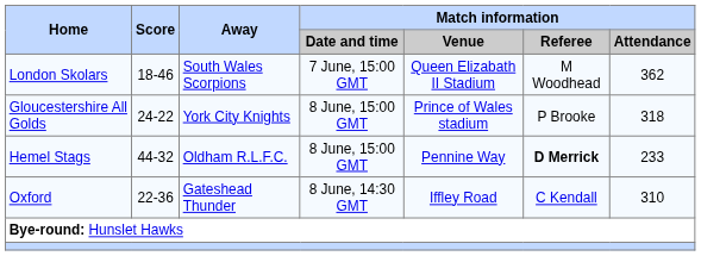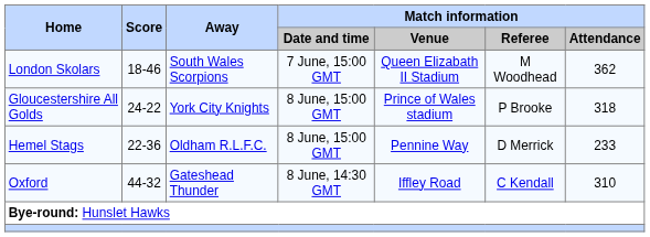 <table border=1 style="border-collapse:collapse; font-size:80%; text-align:center;" cellpadding=3 cellspacing=0 width=100%>
 <tr bgcolor=#C1D8FF>
 <th rowspan=2 width=19%>Home</th>
 <th rowspan=2 width=6%>Score</th>
 <th rowspan=2 width=19%>Away</th>
 <th colspan=6>Match information</th>
 </tr>
 <tr bgcolor=#CCCCCC>
 <th width=17%>Date and time</th>
 <th width=19%>Venue</th>
 <th width=13%>Referee</th>
 <th width=7%>Attendance</th>
 </tr>
 <tr bgcolor=#F5FAFF>
 <td align=left> <a href='#'>London Skolars</a></td>
 <td>18-46</td>
 <td align=left> <a href='#'>South Wales Scorpions</a></td>
 <td>7 June, 15:00 <a href='#'>GMT</a></td>
 <td><a href='#'>Queen Elizabath II Stadium</a></td>
 <td>M Woodhead</td>
 <td>362</td>
 </tr>
 <tr bgcolor=#F5FAFF>
 <td align=left> <a href='#'>Gloucestershire All Golds</a></td>
 <td>24-22</td>
 <td align=left> <a href='#'>York City Knights</a></td>
 <td>8 June, 15:00 <a href='#'>GMT</a></td>
 <td><a href='#'>Prince of Wales stadium</a></td>
 <td>P Brooke</td>
 <td>318</td>
 </tr>
 <tr bgcolor=#F5FAFF>
 <td align=left> <a href='#'>Hemel Stags</a></td>
-<td>44-32</td>
+<td>22-36</td>
 <td align=left> <a href='#'>Oldham R.L.F.C.</a></td>
 <td>8 June, 15:00 <a href='#'>GMT</a></td>
 <td><a href='#'>Pennine Way</a></td>
-<td><strong>D Merrick</strong></td>
+<td>D Merrick</td>
 <td>233</td>
 </tr>
 <tr bgcolor=#F5FAFF>
 <td align=left> <a href='#'>Oxford</a></td>
-<td>22-36</td>
+<td>44-32</td>
 <td align=left> <a href='#'>Gateshead Thunder</a></td>
 <td>8 June, 14:30 <a href='#'>GMT</a></td>
 <td><a href='#'>Iffley Road</a></td>
 <td><a href='#'>C Kendall</a></td>
 <td>310</td>
 </tr>
 <tr>
 <td colspan="7" align="left"><strong>Bye-round:</strong>  <a href='#'>Hunslet Hawks</a></td>
 </tr>
 <tr bgcolor=#C1D8FF>
 <th colspan=12></th>
 </tr>
 </table>
